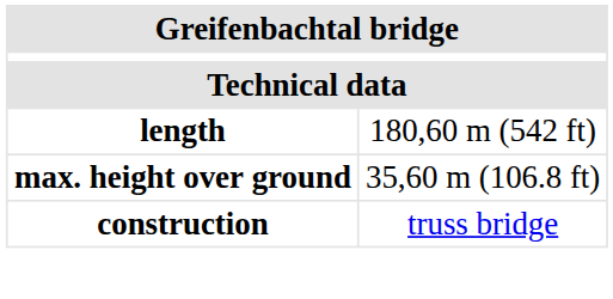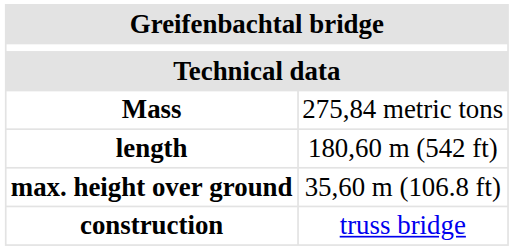 <table cellpadding="2" style="text-align: center; width: 300px; background: #e3e3e3; margin-left: 1em; border-spacing: 1px;">
 <tr>
 <th colspan="2" align="center">Greifenbachtal bridge</th>
 </tr>
 <tr style="background:#FFFFFF;" align="center">
 <td colspan="2"></td>
 </tr>
 <tr>
 <th colspan="2" align="center">Technical data</th>
+</tr>
+<tr style="background:#FFFFFF;">
+<td><strong>Mass</strong></td>
+<td>275,84 metric tons</td>
 </tr>
 <tr style="background:#FFFFFF;">
 <td><strong>length</strong></td>
 <td>180,60 m (542 ft)</td>
 </tr>
 <tr style="background:#FFFFFF;">
 <td><strong>max. height over ground</strong></td>
 <td>35,60 m (106.8 ft)</td>
 </tr>
 <tr style="background:#FFFFFF;">
 <td><strong>construction</strong></td>
 <td><a href='#'>truss bridge</a></td>
 </tr>
 </table>
